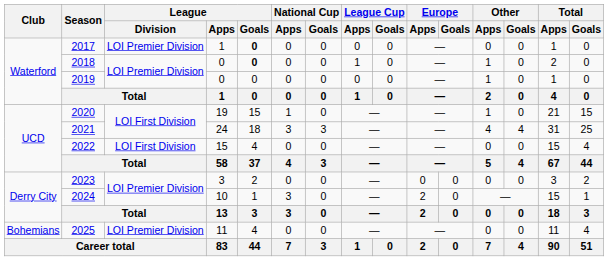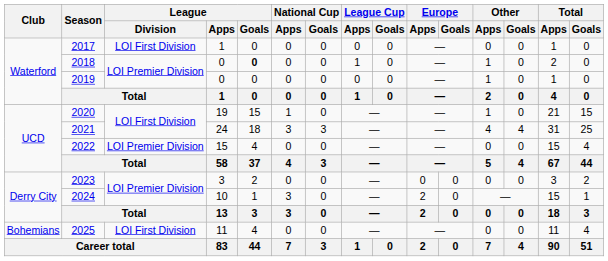 <table class=wikitable style="text-align: center">
 <tr>
 <th rowspan=2>Club</th>
 <th rowspan=2>Season</th>
 <th colspan=3>League</th>
 <th colspan=2>National Cup</th>
 <th colspan=2><a href='#'>League Cup</a></th>
 <th colspan=2><a href='#'>Europe</a></th>
 <th colspan=2>Other</th>
 <th colspan=2>Total</th>
 </tr>
 <tr>
 <th>Division</th>
 <th>Apps</th>
 <th>Goals</th>
 <th>Apps</th>
 <th>Goals</th>
 <th>Apps</th>
 <th>Goals</th>
 <th>Apps</th>
 <th>Goals</th>
 <th>Apps</th>
 <th>Goals</th>
 <th>Apps</th>
 <th>Goals</th>
 </tr>
 <tr>
 <td rowspan="4"><a href='#'>Waterford</a></td>
 <td><a href='#'>2017</a></td>
-<td><a href='#'>LOI Premier Division</a></td>
+<td><a href='#'>LOI First Division</a></td>
 <td>1</td>
-<td><strong>0</strong></td>
+<td>0</td>
 <td>0</td>
 <td>0</td>
 <td>0</td>
 <td>0</td>
 <td colspan="2">—</td>
 <td>0</td>
 <td>0</td>
 <td>1</td>
 <td>0</td>
 </tr>
 <tr>
 <td><a href='#'>2018</a></td>
 <td rowspan="2"><a href='#'>LOI Premier Division</a></td>
 <td>0</td>
 <td><strong>0</strong></td>
 <td>0</td>
 <td>0</td>
 <td>1</td>
 <td>0</td>
 <td colspan="2">—</td>
 <td>1</td>
 <td>0</td>
 <td>2</td>
 <td>0</td>
 </tr>
 <tr>
 <td><a href='#'>2019</a></td>
 <td>0</td>
 <td>0</td>
 <td>0</td>
 <td>0</td>
 <td>0</td>
 <td>0</td>
 <td colspan="2">—</td>
 <td>1</td>
 <td>0</td>
 <td>1</td>
 <td>0</td>
 </tr>
 <tr>
 <th colspan="2">Total</th>
 <th>1</th>
 <th>0</th>
 <th>0</th>
 <th>0</th>
 <th>1</th>
 <th>0</th>
 <th colspan="2">—</th>
 <th>2</th>
 <th>0</th>
 <th>4</th>
 <th>0</th>
 </tr>
 <tr>
 <td rowspan="4"><a href='#'>UCD</a></td>
 <td><a href='#'>2020</a></td>
 <td rowspan="2"><a href='#'>LOI First Division</a></td>
 <td>19</td>
 <td>15</td>
 <td>1</td>
 <td>0</td>
 <td colspan="2">—</td>
 <td colspan="2">—</td>
 <td>1</td>
 <td>0</td>
 <td>21</td>
 <td>15</td>
 </tr>
 <tr>
 <td><a href='#'>2021</a></td>
 <td>24</td>
 <td>18</td>
 <td>3</td>
 <td>3</td>
 <td colspan="2">—</td>
 <td colspan="2">—</td>
 <td>4</td>
 <td>4</td>
 <td>31</td>
 <td>25</td>
 </tr>
 <tr>
 <td><a href='#'>2022</a></td>
-<td><a href='#'>LOI First Division</a></td>
+<td><a href='#'>LOI Premier Division</a></td>
 <td>15</td>
 <td>4</td>
 <td>0</td>
 <td>0</td>
 <td colspan="2">—</td>
 <td colspan="2">—</td>
 <td>0</td>
 <td>0</td>
 <td>15</td>
 <td>4</td>
 </tr>
 <tr>
 <th colspan="2">Total</th>
 <th>58</th>
 <th>37</th>
 <th>4</th>
 <th>3</th>
 <th colspan="2">—</th>
 <th colspan="2">—</th>
 <th>5</th>
 <th>4</th>
 <th>67</th>
 <th>44</th>
 </tr>
 <tr>
 <td rowspan="3"><a href='#'>Derry City</a></td>
 <td><a href='#'>2023</a></td>
 <td rowspan="2"><a href='#'>LOI Premier Division</a></td>
 <td>3</td>
 <td>2</td>
 <td>0</td>
 <td>0</td>
 <td colspan="2">—</td>
 <td>0</td>
 <td>0</td>
 <td>0</td>
 <td>0</td>
 <td>3</td>
 <td>2</td>
 </tr>
 <tr>
 <td><a href='#'>2024</a></td>
 <td>10</td>
 <td>1</td>
 <td>3</td>
 <td>0</td>
 <td colspan="2">—</td>
 <td>2</td>
 <td>0</td>
 <td colspan="2">—</td>
 <td>15</td>
 <td>1</td>
 </tr>
 <tr>
 <th colspan="2">Total</th>
 <th>13</th>
 <th>3</th>
 <th>3</th>
 <th>0</th>
 <th colspan="2">—</th>
 <th>2</th>
 <th>0</th>
 <th>0</th>
 <th>0</th>
 <th>18</th>
 <th>3</th>
 </tr>
 <tr>
 <td><a href='#'>Bohemians</a></td>
 <td><a href='#'>2025</a></td>
-<td><a href='#'>LOI Premier Division</a></td>
+<td><a href='#'>LOI First Division</a></td>
 <td>11</td>
 <td>4</td>
 <td>0</td>
 <td>0</td>
 <td colspan="2">—</td>
 <td colspan="2">—</td>
 <td>0</td>
 <td>0</td>
 <td>11</td>
 <td>4</td>
 </tr>
 <tr>
 <th colspan="3">Career total</th>
 <th>83</th>
 <th>44</th>
 <th>7</th>
 <th>3</th>
 <th>1</th>
 <th>0</th>
 <th>2</th>
 <th>0</th>
 <th>7</th>
 <th>4</th>
 <th>90</th>
 <th>51</th>
 </tr>
 </table>
